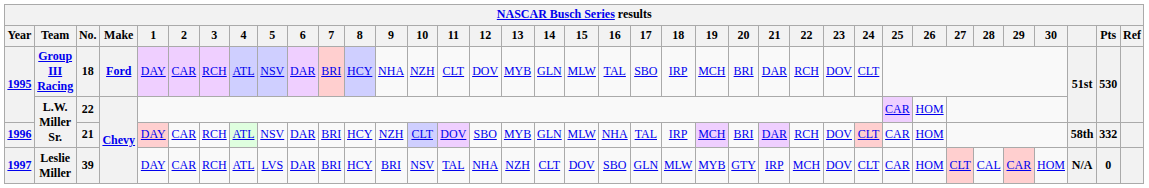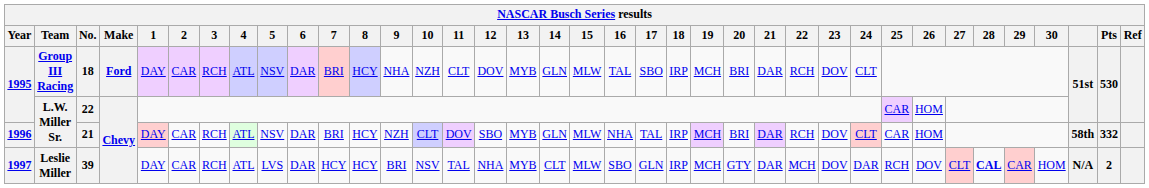 <table class="wikitable" style="text-align:center; font-size:75%">
 <tr>
 <th colspan=37><a href='#'>NASCAR Busch Series</a> results</th>
 </tr>
 <tr>
 <th>Year</th>
 <th>Team</th>
 <th>No.</th>
 <th>Make</th>
 <th>1</th>
 <th>2</th>
 <th>3</th>
 <th>4</th>
 <th>5</th>
 <th>6</th>
 <th>7</th>
 <th>8</th>
 <th>9</th>
 <th>10</th>
 <th>11</th>
 <th>12</th>
 <th>13</th>
 <th>14</th>
 <th>15</th>
 <th>16</th>
 <th>17</th>
 <th>18</th>
 <th>19</th>
 <th>20</th>
 <th>21</th>
 <th>22</th>
 <th>23</th>
 <th>24</th>
 <th>25</th>
 <th>26</th>
 <th>27</th>
 <th>28</th>
 <th>29</th>
 <th>30</th>
 <th></th>
 <th>Pts</th>
 <th>Ref</th>
 </tr>
 <tr>
 <th rowspan=2><a href='#'>1995</a></th>
 <th><a href='#'>Group III Racing</a></th>
 <th>18</th>
 <th><a href='#'>Ford</a></th>
 <td style="background:#EFCFFF;"><a href='#'>DAY</a><br></td>
 <td style="background:#EFCFFF;"><a href='#'>CAR</a><br></td>
 <td style="background:#EFCFFF;"><a href='#'>RCH</a><br></td>
 <td style="background:#CFCFFF;"><a href='#'>ATL</a><br></td>
 <td style="background:#CFCFFF;"><a href='#'>NSV</a><br></td>
 <td style="background:#EFCFFF;"><a href='#'>DAR</a><br></td>
 <td style="background:#FFCFCF;"><a href='#'>BRI</a><br></td>
 <td style="background:#CFCFFF;"><a href='#'>HCY</a><br></td>
 <td><a href='#'>NHA</a></td>
 <td><a href='#'>NZH</a></td>
 <td><a href='#'>CLT</a></td>
 <td><a href='#'>DOV</a></td>
 <td><a href='#'>MYB</a></td>
 <td><a href='#'>GLN</a></td>
 <td><a href='#'>MLW</a></td>
 <td><a href='#'>TAL</a></td>
 <td><a href='#'>SBO</a></td>
 <td><a href='#'>IRP</a></td>
 <td><a href='#'>MCH</a></td>
 <td><a href='#'>BRI</a></td>
 <td><a href='#'>DAR</a></td>
 <td><a href='#'>RCH</a></td>
 <td><a href='#'>DOV</a></td>
 <td><a href='#'>CLT</a></td>
 <td colspan=6></td>
 <th rowspan=2>51st</th>
 <th rowspan=2>530</th>
 <th rowspan=2></th>
 </tr>
 <tr>
 <th rowspan=2>L.W. Miller Sr.</th>
 <th>22</th>
 <th rowspan=3><a href='#'>Chevy</a></th>
 <td colspan=24></td>
 <td style="background:#EFCFFF;"><a href='#'>CAR</a><br></td>
 <td><a href='#'>HOM</a></td>
 <td colspan=4></td>
 </tr>
 <tr>
 <th><a href='#'>1996</a></th>
 <th>21</th>
 <td style="background:#FFCFCF;"><a href='#'>DAY</a><br></td>
 <td><a href='#'>CAR</a></td>
 <td><a href='#'>RCH</a></td>
 <td style="background:#DFFFDF;"><a href='#'>ATL</a><br></td>
 <td><a href='#'>NSV</a></td>
 <td><a href='#'>DAR</a></td>
 <td><a href='#'>BRI</a></td>
 <td><a href='#'>HCY</a></td>
 <td><a href='#'>NZH</a></td>
 <td style="background:#CFCFFF;"><a href='#'>CLT</a><br></td>
 <td style="background:#EFCFFF;"><a href='#'>DOV</a><br></td>
 <td><a href='#'>SBO</a></td>
 <td><a href='#'>MYB</a></td>
 <td><a href='#'>GLN</a></td>
 <td><a href='#'>MLW</a></td>
 <td><a href='#'>NHA</a></td>
 <td><a href='#'>TAL</a></td>
 <td><a href='#'>IRP</a></td>
 <td style="background:#EFCFFF;"><a href='#'>MCH</a><br></td>
 <td><a href='#'>BRI</a></td>
 <td style="background:#EFCFFF;"><a href='#'>DAR</a><br></td>
 <td><a href='#'>RCH</a></td>
 <td><a href='#'>DOV</a></td>
 <td style="background:#FFCFCF;"><a href='#'>CLT</a><br></td>
 <td><a href='#'>CAR</a></td>
 <td><a href='#'>HOM</a></td>
 <td colspan=4></td>
 <th>58th</th>
 <th>332</th>
 <th></th>
 </tr>
 <tr>
 <th><a href='#'>1997</a></th>
 <th>Leslie Miller</th>
 <th>39</th>
 <td><a href='#'>DAY</a></td>
 <td><a href='#'>CAR</a></td>
 <td><a href='#'>RCH</a></td>
 <td><a href='#'>ATL</a></td>
 <td><a href='#'>LVS</a></td>
 <td><a href='#'>DAR</a></td>
-<td><a href='#'>BRI</a></td>
+<td><a href='#'>HCY</a></td>
 <td><a href='#'>HCY</a></td>
 <td><a href='#'>BRI</a></td>
 <td><a href='#'>NSV</a></td>
 <td><a href='#'>TAL</a></td>
 <td><a href='#'>NHA</a></td>
-<td><a href='#'>NZH</a></td>
+<td><a href='#'>MYB</a></td>
 <td><a href='#'>CLT</a></td>
-<td><a href='#'>DOV</a></td>
+<td><a href='#'>MLW</a></td>
 <td><a href='#'>SBO</a></td>
 <td><a href='#'>GLN</a></td>
-<td><a href='#'>MLW</a></td>
-<td><a href='#'>MYB</a></td>
-<td><a href='#'>GTY</a></td>
 <td><a href='#'>IRP</a></td>
 <td><a href='#'>MCH</a></td>
+<td><a href='#'>GTY</a></td>
+<td><a href='#'>DAR</a></td>
+<td><a href='#'>MCH</a></td>
 <td><a href='#'>DOV</a></td>
-<td><a href='#'>CLT</a></td>
-<td><a href='#'>CAR</a></td>
-<td><a href='#'>HOM</a></td>
+<td><a href='#'>DAR</a></td>
+<td><a href='#'>RCH</a></td>
+<td><a href='#'>DOV</a></td>
 <td style="background:#FFCFCF;"><a href='#'>CLT</a><br></td>
-<td><a href='#'>CAL</a></td>
+<td><strong><a href='#'>CAL</a></strong></td>
 <td style="background:#FFCFCF;"><a href='#'>CAR</a><br></td>
 <td><a href='#'>HOM</a></td>
 <th>N/A</th>
-<th>0</th>
+<th>2</th>
 <th></th>
 </tr>
 </table>
